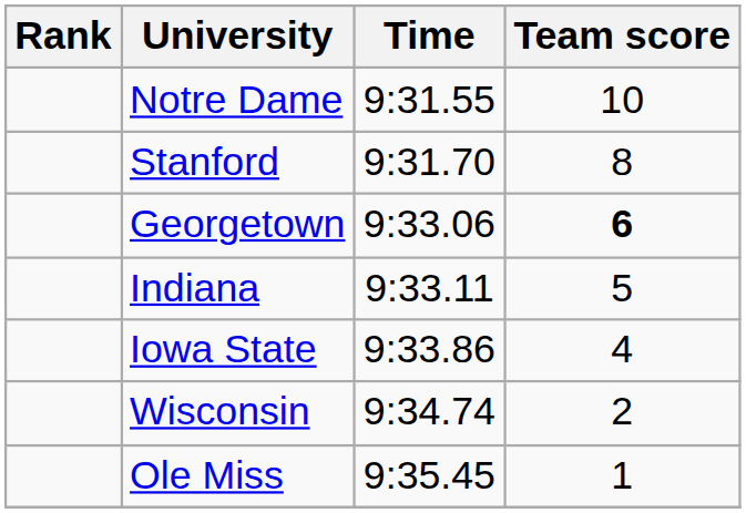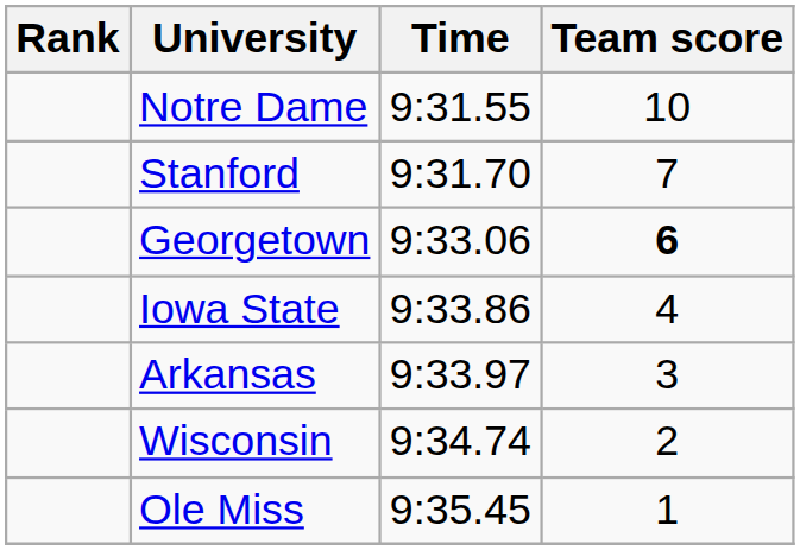 <table class="wikitable sortable" style="text-align:center">
 <tr>
 <th>Rank</th>
 <th>University</th>
 <th>Time</th>
 <th>Team score</th>
 </tr>
 <tr>
 <td></td>
 <td align=left><a href='#'>Notre Dame</a></td>
 <td>9:31.55</td>
 <td>10</td>
 </tr>
 <tr>
 <td></td>
 <td align=left><a href='#'>Stanford</a></td>
 <td>9:31.70</td>
-<td>8</td>
+<td>7</td>
 </tr>
 <tr>
 <td></td>
 <td align=left><a href='#'>Georgetown</a></td>
 <td>9:33.06</td>
 <td><strong>6</strong></td>
 </tr>
 <tr>
 <td></td>
-<td align=left><a href='#'>Indiana</a></td>
-<td>9:33.11</td>
-<td>5</td>
+<td align=left><a href='#'>Iowa State</a></td>
+<td>9:33.86</td>
+<td>4</td>
 </tr>
 <tr>
 <td></td>
-<td align=left><a href='#'>Iowa State</a></td>
-<td>9:33.86</td>
-<td>4</td>
+<td align=left><a href='#'>Arkansas</a></td>
+<td>9:33.97</td>
+<td>3</td>
 </tr>
 <tr>
 <td></td>
 <td align=left><a href='#'>Wisconsin</a></td>
 <td>9:34.74</td>
 <td>2</td>
 </tr>
 <tr>
 <td></td>
 <td align=left><a href='#'>Ole Miss</a></td>
 <td>9:35.45</td>
 <td>1</td>
 </tr>
 <tr>
 </tr>
 </table>
